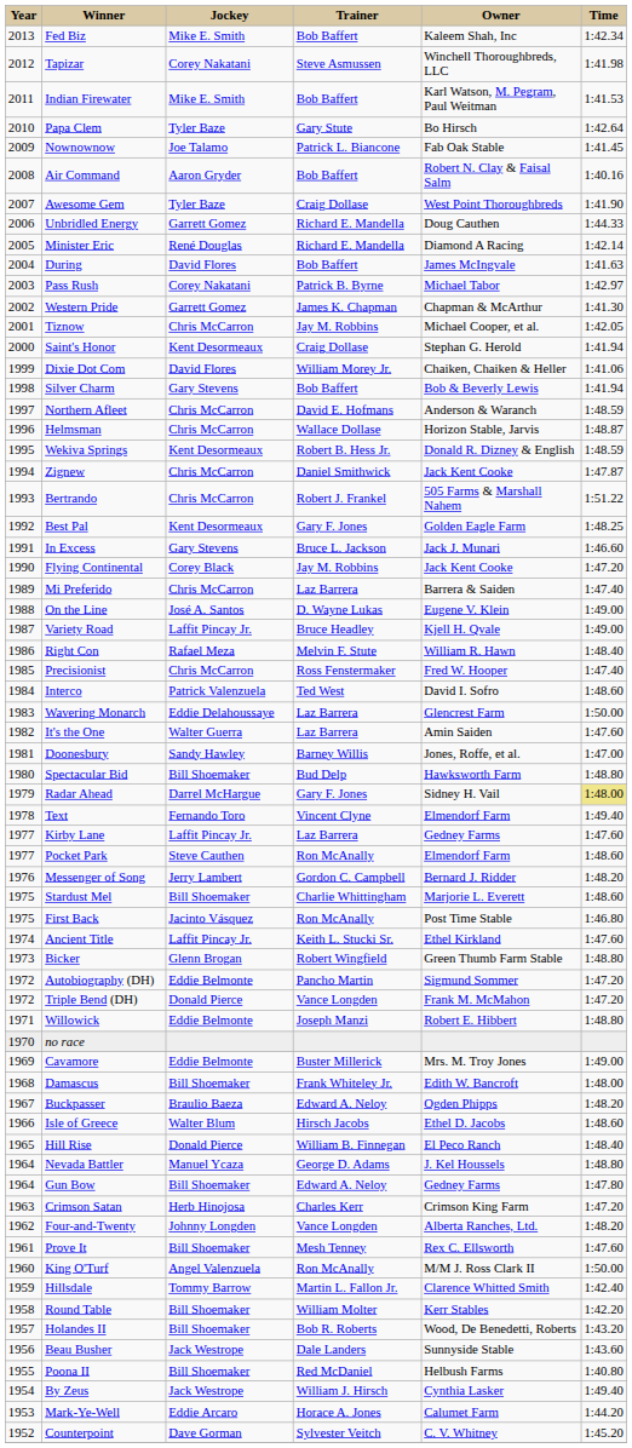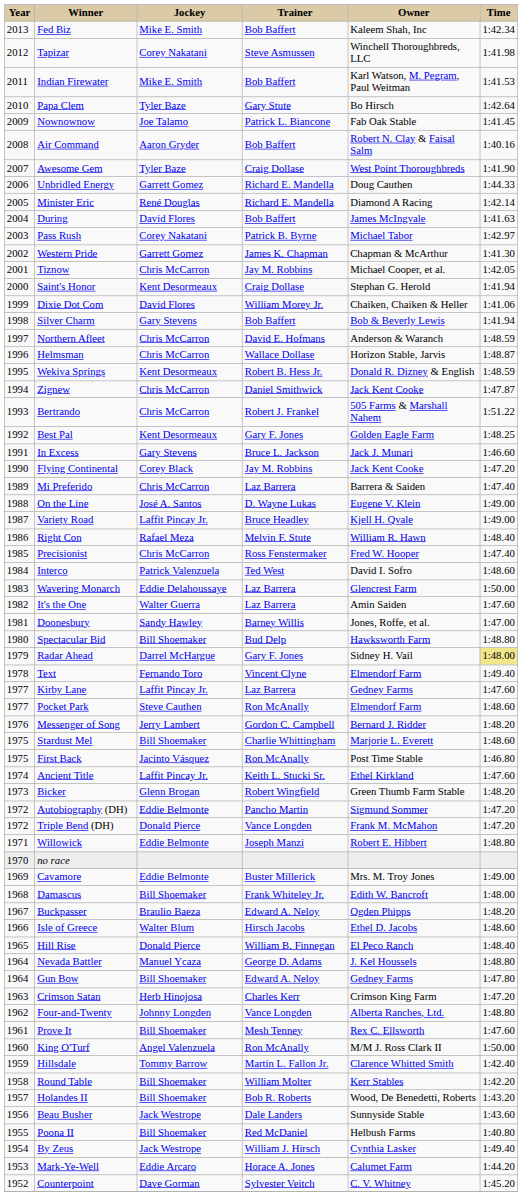 <table class="wikitable sortable">
 <tr>
 <th style="background-color:#DACAA5; width:38px">Year<br></th>
 <th style="background-color:#DACAA5; width:145px">Winner<br></th>
 <th style="background-color:#DACAA5; width:150px">Jockey<br></th>
 <th style="background-color:#DACAA5; width:150px">Trainer<br></th>
 <th style="background-color:#DACAA5; width:190px">Owner<br></th>
 <th style="background-color:#DACAA5">Time</th>
 </tr>
 <tr>
 <td>2013</td>
 <td><a href='#'>Fed Biz</a></td>
 <td><a href='#'>Mike E. Smith</a></td>
 <td><a href='#'>Bob Baffert</a></td>
 <td>Kaleem Shah, Inc</td>
 <td>1:42.34</td>
 </tr>
 <tr>
 <td>2012</td>
 <td><a href='#'>Tapizar</a></td>
 <td><a href='#'>Corey Nakatani</a></td>
 <td><a href='#'>Steve Asmussen</a></td>
 <td>Winchell Thoroughbreds, LLC</td>
 <td>1:41.98</td>
 </tr>
 <tr>
 <td>2011</td>
 <td><a href='#'>Indian Firewater</a></td>
 <td><a href='#'>Mike E. Smith</a></td>
 <td><a href='#'>Bob Baffert</a></td>
 <td>Karl Watson, <a href='#'>M. Pegram</a>, Paul Weitman</td>
 <td>1:41.53</td>
 </tr>
 <tr>
 <td>2010</td>
 <td><a href='#'>Papa Clem</a></td>
 <td><a href='#'>Tyler Baze</a></td>
 <td><a href='#'>Gary Stute</a></td>
 <td>Bo Hirsch</td>
 <td>1:42.64</td>
 </tr>
 <tr>
 <td>2009</td>
 <td><a href='#'>Nownownow</a></td>
 <td><a href='#'>Joe Talamo</a></td>
 <td><a href='#'>Patrick L. Biancone</a></td>
 <td>Fab Oak Stable</td>
 <td>1:41.45</td>
 </tr>
 <tr>
 <td>2008</td>
 <td><a href='#'>Air Command</a></td>
 <td><a href='#'>Aaron Gryder</a></td>
 <td><a href='#'>Bob Baffert</a></td>
 <td><a href='#'>Robert N. Clay</a> & <a href='#'>Faisal Salm</a></td>
 <td>1:40.16</td>
 </tr>
 <tr>
 <td>2007</td>
 <td><a href='#'>Awesome Gem</a></td>
 <td><a href='#'>Tyler Baze</a></td>
 <td><a href='#'>Craig Dollase</a></td>
 <td><a href='#'>West Point Thoroughbreds</a></td>
 <td>1:41.90</td>
 </tr>
 <tr>
 <td>2006</td>
 <td><a href='#'>Unbridled Energy</a></td>
 <td><a href='#'>Garrett Gomez</a></td>
 <td><a href='#'>Richard E. Mandella</a></td>
 <td>Doug Cauthen</td>
 <td>1:44.33</td>
 </tr>
 <tr>
 <td>2005</td>
 <td><a href='#'>Minister Eric</a></td>
 <td><a href='#'>René Douglas</a></td>
 <td><a href='#'>Richard E. Mandella</a></td>
 <td>Diamond A Racing</td>
 <td>1:42.14</td>
 </tr>
 <tr>
 <td>2004</td>
 <td><a href='#'>During</a></td>
 <td><a href='#'>David Flores</a></td>
 <td><a href='#'>Bob Baffert</a></td>
 <td><a href='#'>James McIngvale</a></td>
 <td>1:41.63</td>
 </tr>
 <tr>
 <td>2003</td>
 <td><a href='#'>Pass Rush</a></td>
 <td><a href='#'>Corey Nakatani</a></td>
 <td><a href='#'>Patrick B. Byrne</a></td>
 <td><a href='#'>Michael Tabor</a></td>
 <td>1:42.97</td>
 </tr>
 <tr>
 <td>2002</td>
 <td><a href='#'>Western Pride</a></td>
 <td><a href='#'>Garrett Gomez</a></td>
 <td><a href='#'>James K. Chapman</a></td>
 <td>Chapman & McArthur</td>
 <td>1:41.30</td>
 </tr>
 <tr>
 <td>2001</td>
 <td><a href='#'>Tiznow</a></td>
 <td><a href='#'>Chris McCarron</a></td>
 <td><a href='#'>Jay M. Robbins</a></td>
 <td>Michael Cooper, et al.</td>
 <td>1:42.05</td>
 </tr>
 <tr>
 <td>2000</td>
 <td><a href='#'>Saint's Honor</a></td>
 <td><a href='#'>Kent Desormeaux</a></td>
 <td><a href='#'>Craig Dollase</a></td>
 <td>Stephan G. Herold</td>
 <td>1:41.94</td>
 </tr>
 <tr>
 <td>1999</td>
 <td><a href='#'>Dixie Dot Com</a></td>
 <td><a href='#'>David Flores</a></td>
 <td><a href='#'>William Morey Jr.</a></td>
 <td>Chaiken, Chaiken & Heller</td>
 <td>1:41.06</td>
 </tr>
 <tr>
 <td>1998</td>
 <td><a href='#'>Silver Charm</a></td>
 <td><a href='#'>Gary Stevens</a></td>
 <td><a href='#'>Bob Baffert</a></td>
 <td><a href='#'>Bob & Beverly Lewis</a></td>
 <td>1:41.94</td>
 </tr>
 <tr>
 <td>1997</td>
 <td><a href='#'>Northern Afleet</a></td>
 <td><a href='#'>Chris McCarron</a></td>
 <td><a href='#'>David E. Hofmans</a></td>
 <td>Anderson & Waranch</td>
 <td>1:48.59</td>
 </tr>
 <tr>
 <td>1996</td>
 <td><a href='#'>Helmsman</a></td>
 <td><a href='#'>Chris McCarron</a></td>
 <td><a href='#'>Wallace Dollase</a></td>
 <td>Horizon Stable, Jarvis</td>
 <td>1:48.87</td>
 </tr>
 <tr>
 <td>1995</td>
 <td><a href='#'>Wekiva Springs</a></td>
 <td><a href='#'>Kent Desormeaux</a></td>
 <td><a href='#'>Robert B. Hess Jr.</a></td>
 <td><a href='#'>Donald R. Dizney</a> & English</td>
 <td>1:48.59</td>
 </tr>
 <tr>
 <td>1994</td>
 <td><a href='#'>Zignew</a></td>
 <td><a href='#'>Chris McCarron</a></td>
 <td><a href='#'>Daniel Smithwick</a></td>
 <td><a href='#'>Jack Kent Cooke</a></td>
 <td>1:47.87</td>
 </tr>
 <tr>
 <td>1993</td>
 <td><a href='#'>Bertrando</a></td>
 <td><a href='#'>Chris McCarron</a></td>
 <td><a href='#'>Robert J. Frankel</a></td>
 <td><a href='#'>505 Farms</a> & <a href='#'>Marshall Nahem</a></td>
 <td>1:51.22</td>
 </tr>
 <tr>
 <td>1992</td>
 <td><a href='#'>Best Pal</a></td>
 <td><a href='#'>Kent Desormeaux</a></td>
 <td><a href='#'>Gary F. Jones</a></td>
 <td><a href='#'>Golden Eagle Farm</a></td>
 <td>1:48.25</td>
 </tr>
 <tr>
 <td>1991</td>
 <td><a href='#'>In Excess</a></td>
 <td><a href='#'>Gary Stevens</a></td>
 <td><a href='#'>Bruce L. Jackson</a></td>
 <td><a href='#'>Jack J. Munari</a></td>
 <td>1:46.60</td>
 </tr>
 <tr>
 <td>1990</td>
 <td><a href='#'>Flying Continental</a></td>
 <td><a href='#'>Corey Black</a></td>
 <td><a href='#'>Jay M. Robbins</a></td>
 <td><a href='#'>Jack Kent Cooke</a></td>
 <td>1:47.20</td>
 </tr>
 <tr>
 <td>1989</td>
 <td><a href='#'>Mi Preferido</a></td>
 <td><a href='#'>Chris McCarron</a></td>
 <td><a href='#'>Laz Barrera</a></td>
 <td>Barrera & Saiden</td>
 <td>1:47.40</td>
 </tr>
 <tr>
 <td>1988</td>
 <td><a href='#'>On the Line</a></td>
 <td><a href='#'>José A. Santos</a></td>
 <td><a href='#'>D. Wayne Lukas</a></td>
 <td><a href='#'>Eugene V. Klein</a></td>
 <td>1:49.00</td>
 </tr>
 <tr>
 <td>1987</td>
 <td><a href='#'>Variety Road</a></td>
 <td><a href='#'>Laffit Pincay Jr.</a></td>
 <td><a href='#'>Bruce Headley</a></td>
 <td><a href='#'>Kjell H. Qvale</a></td>
 <td>1:49.00</td>
 </tr>
 <tr>
 <td>1986</td>
 <td><a href='#'>Right Con</a></td>
 <td><a href='#'>Rafael Meza</a></td>
 <td><a href='#'>Melvin F. Stute</a></td>
 <td><a href='#'>William R. Hawn</a></td>
 <td>1:48.40</td>
 </tr>
 <tr>
 <td>1985</td>
 <td><a href='#'>Precisionist</a></td>
 <td><a href='#'>Chris McCarron</a></td>
 <td><a href='#'>Ross Fenstermaker</a></td>
 <td><a href='#'>Fred W. Hooper</a></td>
 <td>1:47.40</td>
 </tr>
 <tr>
 <td>1984</td>
 <td><a href='#'>Interco</a></td>
 <td><a href='#'>Patrick Valenzuela</a></td>
 <td><a href='#'>Ted West</a></td>
 <td>David I. Sofro</td>
 <td>1:48.60</td>
 </tr>
 <tr>
 <td>1983</td>
 <td><a href='#'>Wavering Monarch</a></td>
 <td><a href='#'>Eddie Delahoussaye</a></td>
 <td><a href='#'>Laz Barrera</a></td>
 <td><a href='#'>Glencrest Farm</a></td>
 <td>1:50.00</td>
 </tr>
 <tr>
 <td>1982</td>
 <td><a href='#'>It's the One</a></td>
 <td><a href='#'>Walter Guerra</a></td>
 <td><a href='#'>Laz Barrera</a></td>
 <td>Amin Saiden</td>
 <td>1:47.60</td>
 </tr>
 <tr>
 <td>1981</td>
 <td><a href='#'>Doonesbury</a></td>
 <td><a href='#'>Sandy Hawley</a></td>
 <td><a href='#'>Barney Willis</a></td>
 <td>Jones, Roffe, et al.</td>
 <td>1:47.00</td>
 </tr>
 <tr>
 <td>1980</td>
 <td><a href='#'>Spectacular Bid</a></td>
 <td><a href='#'>Bill Shoemaker</a></td>
 <td><a href='#'>Bud Delp</a></td>
 <td><a href='#'>Hawksworth Farm</a></td>
 <td>1:48.80</td>
 </tr>
 <tr>
 <td>1979</td>
 <td><a href='#'>Radar Ahead</a></td>
 <td><a href='#'>Darrel McHargue</a></td>
 <td><a href='#'>Gary F. Jones</a></td>
 <td>Sidney H. Vail</td>
 <td style="background: khaki;">1:48.00</td>
 </tr>
 <tr>
 <td>1978</td>
 <td><a href='#'>Text</a></td>
 <td><a href='#'>Fernando Toro</a></td>
 <td><a href='#'>Vincent Clyne</a></td>
 <td><a href='#'>Elmendorf Farm</a></td>
 <td>1:49.40</td>
 </tr>
 <tr>
 <td>1977</td>
 <td><a href='#'>Kirby Lane</a></td>
 <td><a href='#'>Laffit Pincay Jr.</a></td>
 <td><a href='#'>Laz Barrera</a></td>
 <td><a href='#'>Gedney Farms</a></td>
 <td>1:47.60</td>
 </tr>
 <tr>
 <td>1977</td>
 <td><a href='#'>Pocket Park</a></td>
 <td><a href='#'>Steve Cauthen</a></td>
 <td><a href='#'>Ron McAnally</a></td>
 <td><a href='#'>Elmendorf Farm</a></td>
 <td>1:48.60</td>
 </tr>
 <tr>
 <td>1976</td>
 <td><a href='#'>Messenger of Song</a></td>
 <td><a href='#'>Jerry Lambert</a></td>
 <td><a href='#'>Gordon C. Campbell</a></td>
 <td><a href='#'>Bernard J. Ridder</a></td>
 <td>1:48.20</td>
 </tr>
 <tr>
 <td>1975</td>
 <td><a href='#'>Stardust Mel</a></td>
 <td><a href='#'>Bill Shoemaker</a></td>
 <td><a href='#'>Charlie Whittingham</a></td>
 <td><a href='#'>Marjorie L. Everett</a></td>
 <td>1:48.60</td>
 </tr>
 <tr>
 <td>1975</td>
 <td><a href='#'>First Back</a></td>
 <td><a href='#'>Jacinto Vásquez</a></td>
 <td><a href='#'>Ron McAnally</a></td>
 <td>Post Time Stable</td>
 <td>1:46.80</td>
 </tr>
 <tr>
 <td>1974</td>
 <td><a href='#'>Ancient Title</a></td>
 <td><a href='#'>Laffit Pincay Jr.</a></td>
 <td><a href='#'>Keith L. Stucki Sr.</a></td>
 <td><a href='#'>Ethel Kirkland</a></td>
 <td>1:47.60</td>
 </tr>
 <tr>
 <td>1973</td>
 <td><a href='#'>Bicker</a></td>
 <td><a href='#'>Glenn Brogan</a></td>
 <td><a href='#'>Robert Wingfield</a></td>
 <td>Green Thumb Farm Stable</td>
-<td>1:48.80</td>
+<td>1:48.20</td>
 </tr>
 <tr>
 <td>1972</td>
 <td><a href='#'>Autobiography</a> (DH)</td>
 <td><a href='#'>Eddie Belmonte</a></td>
 <td><a href='#'>Pancho Martin</a></td>
 <td><a href='#'>Sigmund Sommer</a></td>
 <td>1:47.20</td>
 </tr>
 <tr>
 <td>1972</td>
 <td><a href='#'>Triple Bend</a> (DH)</td>
 <td><a href='#'>Donald Pierce</a></td>
 <td><a href='#'>Vance Longden</a></td>
 <td><a href='#'>Frank M. McMahon</a></td>
 <td>1:47.20</td>
 </tr>
 <tr>
 <td>1971</td>
 <td><a href='#'>Willowick</a></td>
 <td><a href='#'>Eddie Belmonte</a></td>
 <td><a href='#'>Joseph Manzi</a></td>
 <td><a href='#'>Robert E. Hibbert</a></td>
 <td>1:48.80</td>
 </tr>
 <tr bgcolor="#eeeeee">
 <td>1970</td>
 <td><em>no race</em></td>
 <td></td>
 <td></td>
 <td></td>
 <td></td>
 </tr>
 <tr>
 <td>1969</td>
 <td><a href='#'>Cavamore</a></td>
 <td><a href='#'>Eddie Belmonte</a></td>
 <td><a href='#'>Buster Millerick</a></td>
 <td>Mrs. M. Troy Jones</td>
 <td>1:49.00</td>
 </tr>
 <tr>
 <td>1968</td>
 <td><a href='#'>Damascus</a></td>
 <td><a href='#'>Bill Shoemaker</a></td>
 <td><a href='#'>Frank Whiteley Jr.</a></td>
 <td><a href='#'>Edith W. Bancroft</a></td>
 <td>1:48.00</td>
 </tr>
 <tr>
 <td>1967</td>
 <td><a href='#'>Buckpasser</a></td>
 <td><a href='#'>Braulio Baeza</a></td>
 <td><a href='#'>Edward A. Neloy</a></td>
 <td><a href='#'>Ogden Phipps</a></td>
 <td>1:48.20</td>
 </tr>
 <tr>
 <td>1966</td>
 <td><a href='#'>Isle of Greece</a></td>
 <td><a href='#'>Walter Blum</a></td>
 <td><a href='#'>Hirsch Jacobs</a></td>
 <td><a href='#'>Ethel D. Jacobs</a></td>
 <td>1:48.60</td>
 </tr>
 <tr>
 <td>1965</td>
 <td><a href='#'>Hill Rise</a></td>
 <td><a href='#'>Donald Pierce</a></td>
 <td><a href='#'>William B. Finnegan</a></td>
 <td><a href='#'>El Peco Ranch</a></td>
 <td>1:48.40</td>
 </tr>
 <tr>
 <td>1964</td>
 <td><a href='#'>Nevada Battler</a></td>
 <td><a href='#'>Manuel Ycaza</a></td>
 <td><a href='#'>George D. Adams</a></td>
 <td><a href='#'>J. Kel Houssels</a></td>
 <td>1:48.80</td>
 </tr>
 <tr>
 <td>1964</td>
 <td><a href='#'>Gun Bow</a></td>
 <td><a href='#'>Bill Shoemaker</a></td>
 <td><a href='#'>Edward A. Neloy</a></td>
 <td><a href='#'>Gedney Farms</a></td>
 <td>1:47.80</td>
 </tr>
 <tr>
 <td>1963</td>
 <td><a href='#'>Crimson Satan</a></td>
 <td><a href='#'>Herb Hinojosa</a></td>
 <td><a href='#'>Charles Kerr</a></td>
 <td>Crimson King Farm</td>
 <td>1:47.20</td>
 </tr>
 <tr>
 <td>1962</td>
 <td><a href='#'>Four-and-Twenty</a></td>
 <td><a href='#'>Johnny Longden</a></td>
 <td><a href='#'>Vance Longden</a></td>
 <td><a href='#'>Alberta Ranches, Ltd.</a></td>
-<td>1:48.20</td>
+<td>1:48.80</td>
 </tr>
 <tr>
 <td>1961</td>
 <td><a href='#'>Prove It</a></td>
 <td><a href='#'>Bill Shoemaker</a></td>
 <td><a href='#'>Mesh Tenney</a></td>
 <td><a href='#'>Rex C. Ellsworth</a></td>
 <td>1:47.60</td>
 </tr>
 <tr>
 <td>1960</td>
 <td><a href='#'>King O'Turf</a></td>
 <td><a href='#'>Angel Valenzuela</a></td>
 <td><a href='#'>Ron McAnally</a></td>
 <td>M/M J. Ross Clark II</td>
 <td>1:50.00</td>
 </tr>
 <tr>
 <td>1959</td>
 <td><a href='#'>Hillsdale</a></td>
 <td><a href='#'>Tommy Barrow</a></td>
 <td><a href='#'>Martin L. Fallon Jr.</a></td>
 <td><a href='#'>Clarence Whitted Smith</a></td>
 <td>1:42.40</td>
 </tr>
 <tr>
 <td>1958</td>
 <td><a href='#'>Round Table</a></td>
 <td><a href='#'>Bill Shoemaker</a></td>
 <td><a href='#'>William Molter</a></td>
 <td><a href='#'>Kerr Stables</a></td>
 <td>1:42.20</td>
 </tr>
 <tr>
 <td>1957</td>
 <td><a href='#'>Holandes II</a></td>
 <td><a href='#'>Bill Shoemaker</a></td>
 <td><a href='#'>Bob R. Roberts</a></td>
 <td>Wood, De Benedetti, Roberts</td>
 <td>1:43.20</td>
 </tr>
 <tr>
 <td>1956</td>
 <td><a href='#'>Beau Busher</a></td>
 <td><a href='#'>Jack Westrope</a></td>
 <td><a href='#'>Dale Landers</a></td>
 <td>Sunnyside Stable</td>
 <td>1:43.60</td>
 </tr>
 <tr>
 <td>1955</td>
 <td><a href='#'>Poona II</a></td>
 <td><a href='#'>Bill Shoemaker</a></td>
 <td><a href='#'>Red McDaniel</a></td>
 <td>Helbush Farms</td>
 <td>1:40.80</td>
 </tr>
 <tr>
 <td>1954</td>
 <td><a href='#'>By Zeus</a></td>
 <td><a href='#'>Jack Westrope</a></td>
 <td><a href='#'>William J. Hirsch</a></td>
 <td><a href='#'>Cynthia Lasker</a></td>
 <td>1:49.40</td>
 </tr>
 <tr>
 <td>1953</td>
 <td><a href='#'>Mark-Ye-Well</a></td>
 <td><a href='#'>Eddie Arcaro</a></td>
 <td><a href='#'>Horace A. Jones</a></td>
 <td><a href='#'>Calumet Farm</a></td>
 <td>1:44.20</td>
 </tr>
 <tr>
 <td>1952</td>
 <td><a href='#'>Counterpoint</a></td>
 <td><a href='#'>Dave Gorman</a></td>
 <td><a href='#'>Sylvester Veitch</a></td>
 <td><a href='#'>C. V. Whitney</a></td>
 <td>1:45.20</td>
 </tr>
 <tr>
 </tr>
 </table>
